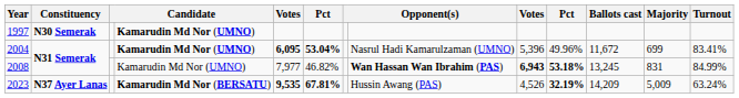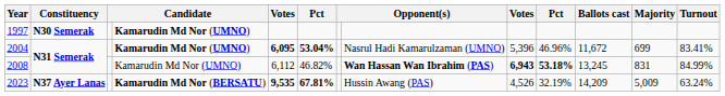 <table class="wikitable" style="margin:0.5em ; font-size:95%">
 <tr>
 <th>Year</th>
 <th>Constituency</th>
 <th colspan=2>Candidate</th>
 <th>Votes</th>
 <th>Pct</th>
 <th colspan=2>Opponent(s)</th>
 <th>Votes</th>
 <th>Pct</th>
 <th>Ballots cast</th>
 <th>Majority</th>
 <th>Turnout</th>
 </tr>
 <tr>
 <td><a href='#'>1997</a></td>
 <td><strong>N30 <a href='#'>Semerak</a></strong></td>
 <td></td>
 <td><strong>Kamarudin Md Nor</strong> (<a href='#'><strong>UMNO</strong></a>)</td>
 <td></td>
 <td></td>
 <td></td>
 <td></td>
 <td></td>
 <td></td>
 <td></td>
 <td></td>
 <td></td>
 </tr>
 <tr>
 <td><a href='#'>2004</a></td>
 <td rowspan=2><strong>N31 <a href='#'>Semerak</a></strong></td>
 <td></td>
 <td><strong>Kamarudin Md Nor</strong> (<a href='#'><strong>UMNO</strong></a>)</td>
 <td align=right><strong>6,095</strong></td>
 <td><strong>53.04%</strong></td>
 <td></td>
 <td>Nasrul Hadi Kamarulzaman (<a href='#'>UMNO</a>)</td>
 <td align=right>5,396</td>
-<td>49.96%</td>
+<td>46.96%</td>
 <td>11,672</td>
 <td>699</td>
 <td>83.41%</td>
 </tr>
 <tr>
 <td><a href='#'>2008</a></td>
 <td></td>
 <td>Kamarudin Md Nor (<a href='#'>UMNO</a>)</td>
-<td align=right>7,977</td>
+<td align=right>6,112</td>
 <td>46.82%</td>
 <td></td>
 <td><strong>Wan Hassan Wan Ibrahim</strong> (<a href='#'><strong>PAS</strong></a>)</td>
 <td align=right><strong>6,943</strong></td>
 <td><strong>53.18%</strong></td>
 <td>13,245</td>
 <td>831</td>
 <td>84.99%</td>
 </tr>
 <tr>
 <td><a href='#'>2023</a></td>
 <td><strong>N37 <a href='#'>Ayer Lanas</a></strong></td>
 <td></td>
 <td><strong>Kamarudin Md Nor</strong> (<a href='#'><strong>BERSATU</strong></a>)</td>
 <td align=right><strong>9,535</strong></td>
 <td><strong>67.81%</strong></td>
 <td></td>
 <td>Hussin Awang (<a href='#'>PAS</a>)</td>
 <td align=right>4,526</td>
-<td><strong>32.19%</strong></td>
+<td>32.19%</td>
 <td>14,209</td>
 <td>5,009</td>
 <td>63.24%</td>
 </tr>
 </table>
